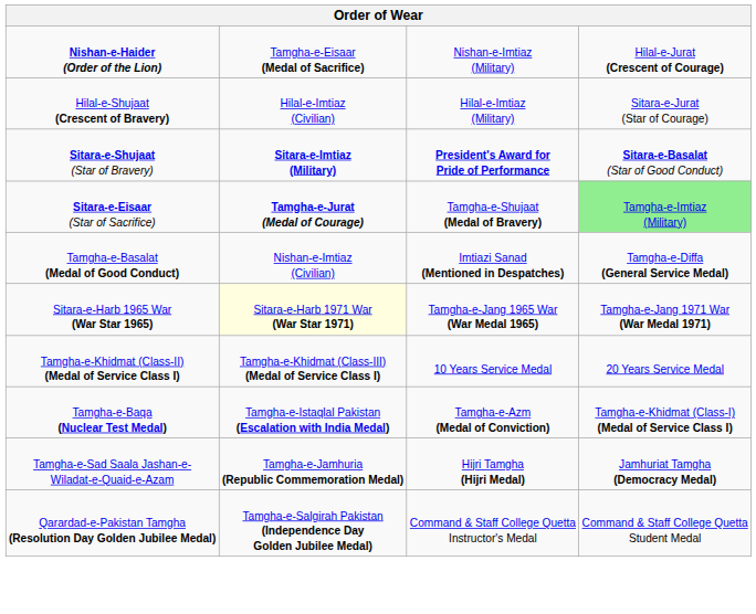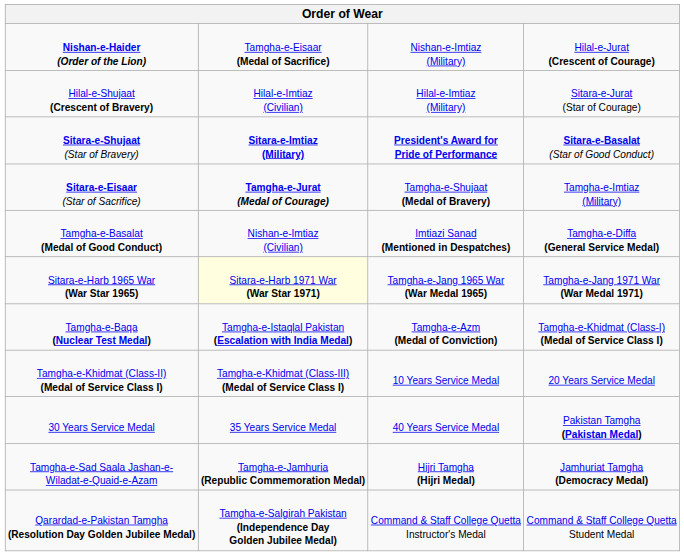 <table class="wikitable" style="margin: 1em auto; text-align:center;">
 <tr>
 <th colspan="4">Order of Wear</th>
 </tr>
 <tr>
 <td><br><strong><small><a href='#'>Nishan-e-Haider</a></small></strong><br><strong><em><small>(</small><strong><small>Order of the Lion)</small><em></td>
 <td><br></strong><small><a href='#'>Tamgha-e-Eisaar</a></small><strong><br></em><small>(Medal of Sacrifice)</small><em></td>
 <td><br></strong><small><a href='#'>Nishan-e-Imtiaz</a></small><strong><br></strong><a href='#'><small>(Military)</small></a><strong></td>
 <td><br></strong><a href='#'><small>Hilal-e-Jurat</small></a><strong><br></em><small>(Crescent of Courage)</small><em></td>
 </tr>
 <tr align="center">
 <td><br></strong><a href='#'><small>Hilal-e-Shujaat</small></a><strong><br></em><small>(Crescent of Bravery)</small><em></td>
 <td><br></strong><small><a href='#'>Hilal-e-Imtiaz</a></small><strong><br></strong><a href='#'><small>(Civilian)</small></a><strong></td>
 <td><br></strong><a href='#'><small>Hilal-e-Imtiaz</small></a><strong><br></strong><a href='#'><small>(Military)</small></a><strong></td>
 <td><br></strong><small><a href='#'>Sitara-e-Jurat</a></small><strong><br></em></strong><small>(</small></strong><small>Star of Courage)</small></em></td>
 </tr>
 <tr align="center">
 <td><br><a href='#'><strong><small>Sitara-e-Shujaat</small></strong></a><br><em><small>(Star of Bravery)</small></em></td>
 <td><br><strong><small><a href='#'>Sitara-e-Imtiaz</a></small></strong><br><strong><a href='#'><small>(Military)</small></a></strong></td>
 <td><br><strong><small><a href='#'>President's Award for</a></small></strong><br><small><strong><a href='#'>Pride of Performance</a></strong></small></td>
 <td><br><strong><small><a href='#'>Sitara-e-Basalat</a></small></strong><br><em><small>(Star of Good Conduct)</small></em></td>
 </tr>
 <tr>
 <td><br><strong><small><a href='#'>Sitara-e-Eisaar</a></small></strong><br><em><small>(Star of Sacrifice)</small></em></td>
 <td><br><strong><small><a href='#'>Tamgha-e-Jurat</a></small></strong><br><strong><em><small>(</small><strong><small>Medal of Courage)</small><em></td>
 <td><br></strong><a href='#'></em><small>Tamgha-e-Shujaat</small><em></a><strong><br></em><small>(Medal of Bravery)</small><em></td>
-<td style="background: lightgreen;"><br></strong><a href='#'><small>Tamgha-e-Imtiaz</small></a><strong><br></strong><a href='#'><small>(Military)</small></a><strong></td>
+<td><br></strong><a href='#'><small>Tamgha-e-Imtiaz</small></a><strong><br></strong><a href='#'><small>(Military)</small></a><strong></td>
 </tr>
 <tr>
 <td><br></em></strong><small><a href='#'>Tamgha-e-Basalat</a></small><strong><em><br></em><small>(Medal of Good Conduct)</small><em></td>
 <td><br></strong><small><a href='#'>Nishan-e-Imtiaz</a></small><strong><br></strong><a href='#'><small>(Civilian)</small></a><strong></td>
 <td><br><a href='#'></strong><small>Imtiazi Sanad</small><strong></a><br></em><small>(Mentioned in Despatches)</small><em></td>
 <td><br></strong><a href='#'><small>Tamgha-e-Diffa</small></a><strong><br><small></em>(General Service Medal)<em></small></td>
 </tr>
 <tr>
 <td><br></strong><a href='#'><small>Sitara-e-Harb 1965 War</small></a><strong><br><small></em>(War Star 1965)<em></small></td>
 <td style="background: lightyellow;"><br></strong><a href='#'><small>Sitara-e-Harb 1971 War</small></a><strong><br><small></em>(War Star 1971)<em></small></td>
 <td><br></strong><a href='#'><small>Tamgha-e-Jang 1965 War</small></a><strong><br><small></em>(War Medal 1965)<em></small></td>
 <td><br></strong><a href='#'><small>Tamgha-e-Jang 1971 War</small></a><strong><br><small></em>(War Medal 1971)<em></small></td>
 </tr>
 <tr>
+<td><br></strong><a href='#'><small>Tamgha-e-Baqa</small></a><strong><br><small></em>(<a href='#'>Nuclear Test Medal</a>)<em></small></td>
+<td><br><small></strong><a href='#'>Tamgha-e-Istaqlal Pakistan</a><strong></small><br><small></em>(<a href='#'>Escalation with India Medal</a>)<em></small></td>
+<td><br><small></strong><a href='#'>Tamgha-e-Azm</a><strong></small><br><small></em>(Medal of Conviction)<em></small></td>
+<td><br></strong><small><a href='#'>Tamgha-e-Khidmat (Class-I)</a></small><strong><br><small></em>(Medal of Service Class I)<em></small></td>
+</tr>
+<tr>
 <td><br></strong><small><a href='#'>Tamgha-e-Khidmat (Class-II)</a></small><strong><br><small></em>(Medal of Service Class I)<em></small></td>
 <td><br></strong><small><a href='#'>Tamgha-e-Khidmat (Class-III)</a></small><strong><br><small></em>(Medal of Service Class I)<em></small></td>
 <td><br></strong><small><a href='#'>10 Years Service Medal</a></small><strong></td>
 <td><br></strong><small><a href='#'>20 Years Service Medal</a></small><strong></td>
 </tr>
 <tr>
-<td><br></strong><a href='#'><small>Tamgha-e-Baqa</small></a><strong><br><small></em>(<a href='#'>Nuclear Test Medal</a>)<em></small></td>
-<td><br><small></strong><a href='#'>Tamgha-e-Istaqlal Pakistan</a><strong></small><br><small></em>(<a href='#'>Escalation with India Medal</a>)<em></small></td>
-<td><br><small></strong><a href='#'>Tamgha-e-Azm</a><strong></small><br><small></em>(Medal of Conviction)<em></small></td>
-<td><br></strong><small><a href='#'>Tamgha-e-Khidmat (Class-I)</a></small><strong><br><small></em>(Medal of Service Class I)<em></small></td>
+<td><br></strong><small><a href='#'>30 Years Service Medal</a></small><strong></td>
+<td><br></strong><small><a href='#'>35 Years Service Medal</a></small><strong></td>
+<td><br></strong><small><a href='#'>40 Years Service Medal</a></small><strong></td>
+<td><br><small></strong><a href='#'>Pakistan Tamgha</a><strong></small><br><small></em>(<a href='#'>Pakistan Medal</a>)<em></small></td>
 </tr>
 <tr>
 <td><br><small></strong><a href='#'>Tamgha-e-Sad Saala Jashan-e-</a><strong></small><br><small></strong><a href='#'>Wiladat-e-Quaid-e-Azam</a><strong></small></td>
 <td><br><small></strong><a href='#'>Tamgha-e-Jamhuria</a><strong></small><br><small></em>(Republic Commemoration Medal)<em></small></td>
 <td><br><small></strong><a href='#'>Hijri Tamgha</a><strong></small><br><small></em>(Hijri Medal)<em></small></td>
 <td><br><small></strong><a href='#'>Jamhuriat Tamgha</a><strong></small><br><small></em>(Democracy Medal)<em></small></td>
 </tr>
 <tr>
 <td><br><small></strong><a href='#'>Qarardad-e-Pakistan Tamgha</a><strong></small><br><small></em>(Resolution Day Golden Jubilee Medal)<em></small></td>
 <td><br><small></strong><a href='#'>Tamgha-e-Salgirah Pakistan</a><strong></small><br><small></em>(Independence Day<em></small><br><small></em>Golden Jubilee Medal)<em></small></td>
 <td><br><small></strong><a href='#'>Command & Staff College Quetta</a><strong></small><br><small></strong>Instructor's Medal<strong></small></td>
 <td><br><small></strong><a href='#'>Command & Staff College Quetta</a><strong></small><br><small></strong>Student Medal<strong></small></td>
 </tr>
 </table>
